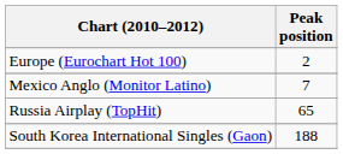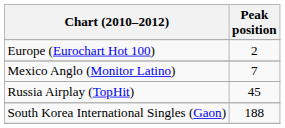 <table class="wikitable plainrowheaders sortable">
 <tr>
 <th>Chart (2010–2012)</th>
 <th>Peak<br>position</th>
 </tr>
 <tr>
 </tr>
 <tr>
 </tr>
 <tr>
 </tr>
 <tr>
 </tr>
 <tr>
 </tr>
 <tr>
 </tr>
 <tr>
 </tr>
 <tr>
 <td>Europe (<a href='#'>Eurochart Hot 100</a>)</td>
 <td style="text-align:center;">2</td>
 </tr>
 <tr>
 </tr>
 <tr>
 </tr>
 <tr>
 </tr>
 <tr>
 </tr>
 <tr>
 </tr>
 <tr>
 </tr>
 <tr>
 <td>Mexico Anglo (<a href='#'>Monitor Latino</a>)</td>
 <td style="text-align:center;">7</td>
 </tr>
 <tr>
 </tr>
 <tr>
 </tr>
 <tr>
 </tr>
 <tr>
 </tr>
 <tr>
 </tr>
 <tr>
 <td>Russia Airplay (<a href='#'>TopHit</a>)</td>
-<td style="text-align:center;">65</td>
+<td style="text-align:center;">45</td>
 </tr>
 <tr>
 </tr>
 <tr>
 </tr>
 <tr>
 <td>South Korea International Singles (<a href='#'>Gaon</a>)</td>
 <td style="text-align:center;">188</td>
 </tr>
 <tr>
 </tr>
 <tr>
 </tr>
 <tr>
 </tr>
 <tr>
 </tr>
 <tr>
 </tr>
 <tr>
 </tr>
 <tr>
 </tr>
 <tr>
 </tr>
 <tr>
 </tr>
 </table>
